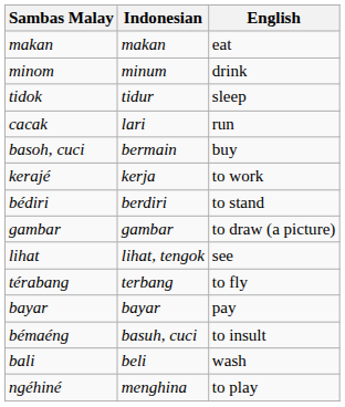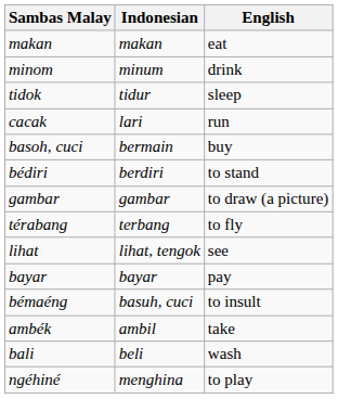 <table class="wikitable">
 <tr>
 <th>Sambas Malay</th>
 <th>Indonesian</th>
 <th>English</th>
 </tr>
 <tr>
 <td><em>makan</em></td>
 <td><em>makan</em></td>
 <td>eat</td>
 </tr>
 <tr>
 <td><em>minom</em></td>
 <td><em>minum</em></td>
 <td>drink</td>
 </tr>
 <tr>
 <td><em>tidok</em></td>
 <td><em>tidur</em></td>
 <td>sleep</td>
 </tr>
 <tr>
 <td><em>cacak</em></td>
 <td><em>lari</em></td>
 <td>run</td>
 </tr>
 <tr>
 <td><em>basoh, cuci</em></td>
 <td><em>bermain</em></td>
 <td>buy</td>
 </tr>
 <tr>
-<td><em>kerajé</em></td>
-<td><em>kerja</em></td>
-<td>to work</td>
-</tr>
-<tr>
 <td><em>bédiri</em></td>
 <td><em>berdiri</em></td>
 <td>to stand</td>
 </tr>
 <tr>
 <td><em>gambar</em></td>
 <td><em>gambar</em></td>
 <td>to draw (a picture)</td>
 </tr>
 <tr>
+<td><em>térabang</em></td>
+<td><em>terbang</em></td>
+<td>to fly</td>
+</tr>
+<tr>
 <td><em>lihat</em></td>
 <td><em>lihat, tengok</em></td>
 <td>see</td>
-</tr>
-<tr>
-<td><em>térabang</em></td>
-<td><em>terbang</em></td>
-<td>to fly</td>
 </tr>
 <tr>
 <td><em>bayar</em></td>
 <td><em>bayar</em></td>
 <td>pay</td>
 </tr>
 <tr>
 <td><em>bémaéng</em></td>
 <td><em>basuh, cuci</em></td>
 <td>to insult</td>
 </tr>
 <tr>
+<td><em>ambék</em></td>
+<td><em>ambil</em></td>
+<td>take</td>
+</tr>
+<tr>
 <td><em>bali</em></td>
 <td><em>beli</em></td>
 <td>wash</td>
 </tr>
 <tr>
 <td><em>ngéhiné</em></td>
 <td><em>menghina</em></td>
 <td>to play</td>
 </tr>
 </table>
